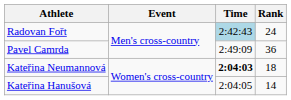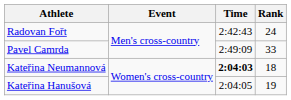 <table class="wikitable" style="font-size:90%">
 <tr>
 <th>Athlete</th>
 <th>Event</th>
 <th>Time</th>
 <th>Rank</th>
 </tr>
 <tr align=center>
 <td align=left><a href='#'>Radovan Fořt</a></td>
 <td align=left rowspan=2><a href='#'>Men's cross-country</a></td>
-<td style="background: lightblue;">2:42:43</td>
+<td>2:42:43</td>
 <td>24</td>
 </tr>
 <tr align=center>
 <td align=left><a href='#'>Pavel Camrda</a></td>
 <td>2:49:09</td>
-<td>36</td>
+<td>33</td>
 </tr>
 <tr align=center>
 <td align=left><a href='#'>Kateřina Neumannová</a></td>
 <td align=left rowspan=2><a href='#'>Women's cross-country</a></td>
 <td><strong>2:04:03</strong></td>
 <td>18</td>
 </tr>
 <tr align=center>
 <td align=left><a href='#'>Kateřina Hanušová</a></td>
 <td>2:04:05</td>
-<td>14</td>
+<td>19</td>
 </tr>
 </table>
